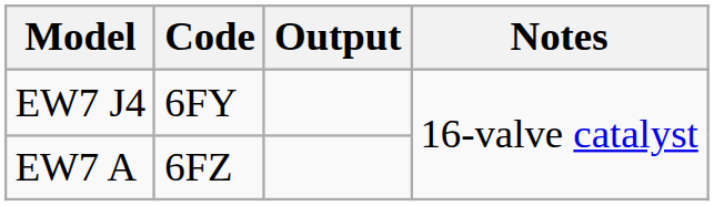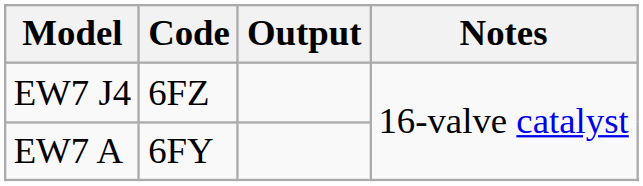 <table class="wikitable">
 <tr>
 <th>Model</th>
 <th>Code</th>
 <th>Output</th>
 <th>Notes</th>
 </tr>
 <tr>
 <td>EW7 J4</td>
-<td>6FY</td>
+<td>6FZ</td>
 <td></td>
 <td rowspan=2>16-valve <a href='#'>catalyst</a></td>
 </tr>
 <tr>
 <td>EW7 A</td>
-<td>6FZ</td>
+<td>6FY</td>
 <td></td>
 </tr>
 </table>
